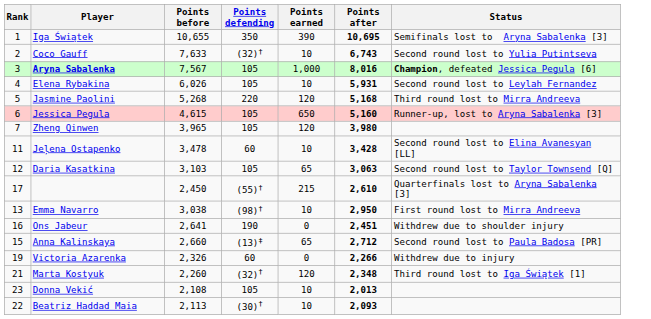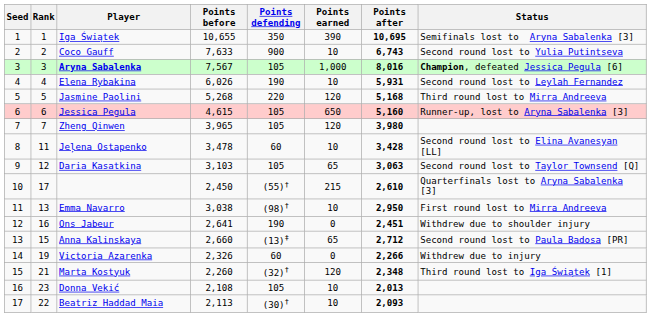 <table class="wikitable sortable">
 <tr>
+<th style="width:30px;">Seed</th>
 <th style="width:30px;">Rank</th>
 <th style="width:185px;">Player</th>
 <th style="width:75px;">Points before</th>
 <th style="width:75px;"><a href='#'>Points defending</a></th>
 <th style="width:75px;">Points earned</th>
 <th style="width:75px;">Points after</th>
 <th style="width:320px;">Status</th>
 </tr>
 <tr>
 <td style="text-align:center;">1</td>
+<td style="text-align:center;">1</td>
 <td> <a href='#'>Iga Świątek</a></td>
 <td style="text-align:center;">10,655</td>
 <td style="text-align:center;">350</td>
 <td style="text-align:center;">390</td>
 <td style="text-align:center;"><strong>10,695</strong></td>
 <td>Semifinals lost to  <a href='#'>Aryna Sabalenka</a> [3]</td>
 </tr>
 <tr>
 <td style="text-align:center;">2</td>
+<td style="text-align:center;">2</td>
 <td> <a href='#'>Coco Gauff</a></td>
 <td style="text-align:center;">7,633</td>
-<td style="text-align:center;">(32)<sup>†</sup></td>
+<td style="text-align:center;">900</td>
 <td style="text-align:center;">10</td>
 <td style="text-align:center;"><strong>6,743</strong></td>
 <td>Second round lost to  <a href='#'>Yulia Putintseva</a></td>
 </tr>
 <tr bgcolor=#cfc>
+<td style="text-align:center;">3</td>
 <td style="text-align:center;">3</td>
 <td> <strong><a href='#'>Aryna Sabalenka</a></strong></td>
 <td style="text-align:center;">7,567</td>
 <td style="text-align:center;">105</td>
 <td style="text-align:center;">1,000</td>
 <td style="text-align:center;"><strong>8,016</strong></td>
 <td><strong>Champion</strong>, defeated  <a href='#'>Jessica Pegula</a> [6]</td>
 </tr>
 <tr>
 <td style="text-align:center;">4</td>
+<td style="text-align:center;">4</td>
 <td> <a href='#'>Elena Rybakina</a></td>
 <td style="text-align:center;">6,026</td>
-<td style="text-align:center;">105</td>
+<td style="text-align:center;">190</td>
 <td style="text-align:center;">10</td>
 <td style="text-align:center;"><strong>5,931</strong></td>
 <td>Second round lost to  <a href='#'>Leylah Fernandez</a></td>
 </tr>
 <tr>
+<td style="text-align:center;">5</td>
 <td style="text-align:center;">5</td>
 <td> <a href='#'>Jasmine Paolini</a></td>
 <td style="text-align:center;">5,268</td>
 <td style="text-align:center;">220</td>
 <td style="text-align:center;">120</td>
 <td style="text-align:center;"><strong>5,168</strong></td>
 <td>Third round lost to  <a href='#'>Mirra Andreeva</a></td>
 </tr>
 <tr bgcolor=#fcc>
 <td style="text-align:center;">6</td>
+<td style="text-align:center;">6</td>
 <td> <a href='#'>Jessica Pegula</a></td>
 <td style="text-align:center;">4,615</td>
 <td style="text-align:center;">105</td>
 <td style="text-align:center;">650</td>
 <td style="text-align:center;"><strong>5,160</strong></td>
 <td>Runner-up, lost to  <a href='#'>Aryna Sabalenka</a> [3]</td>
 </tr>
 <tr>
 <td style="text-align:center;">7</td>
+<td style="text-align:center;">7</td>
 <td> <a href='#'>Zheng Qinwen</a></td>
 <td style="text-align:center;">3,965</td>
 <td style="text-align:center;">105</td>
 <td style="text-align:center;">120</td>
 <td style="text-align:center;"><strong>3,980</strong></td>
 <td></td>
 </tr>
 <tr>
+<td style="text-align:center;">8</td>
 <td style="text-align:center;">11</td>
 <td> <a href='#'>Jeļena Ostapenko</a></td>
 <td style="text-align:center;">3,478</td>
 <td style="text-align:center;">60</td>
 <td style="text-align:center;">10</td>
 <td style="text-align:center;"><strong>3,428</strong></td>
 <td>Second round lost to  <a href='#'>Elina Avanesyan</a> [LL]</td>
 </tr>
 <tr>
+<td style="text-align:center;">9</td>
 <td style="text-align:center;">12</td>
 <td> <a href='#'>Daria Kasatkina</a></td>
 <td style="text-align:center;">3,103</td>
 <td style="text-align:center;">105</td>
 <td style="text-align:center;">65</td>
 <td style="text-align:center;"><strong>3,063</strong></td>
 <td>Second round lost to  <a href='#'>Taylor Townsend</a> [Q]</td>
 </tr>
 <tr>
+<td style="text-align:center;">10</td>
 <td style="text-align:center;">17</td>
 <td></td>
 <td style="text-align:center;">2,450</td>
 <td style="text-align:center;">(55)<sup>†</sup></td>
 <td style="text-align:center;">215</td>
 <td style="text-align:center;"><strong>2,610</strong></td>
 <td>Quarterfinals lost to  <a href='#'>Aryna Sabalenka</a> [3]</td>
 </tr>
 <tr>
+<td style="text-align:center;">11</td>
 <td style="text-align:center;">13</td>
 <td> <a href='#'>Emma Navarro</a></td>
 <td style="text-align:center;">3,038</td>
 <td style="text-align:center;">(98)<sup>†</sup></td>
 <td style="text-align:center;">10</td>
 <td style="text-align:center;"><strong>2,950</strong></td>
 <td>First round lost to  <a href='#'>Mirra Andreeva</a></td>
 </tr>
 <tr>
+<td style="text-align:center;">12</td>
 <td style="text-align:center;">16</td>
 <td> <a href='#'>Ons Jabeur</a></td>
 <td style="text-align:center;">2,641</td>
 <td style="text-align:center;">190</td>
 <td style="text-align:center;">0</td>
 <td style="text-align:center;"><strong>2,451</strong></td>
 <td>Withdrew due to shoulder injury</td>
 </tr>
 <tr>
+<td style="text-align:center;">13</td>
 <td style="text-align:center;">15</td>
 <td> <a href='#'>Anna Kalinskaya</a></td>
 <td style="text-align:center;">2,660</td>
 <td style="text-align:center;">(13)<sup>‡</sup></td>
 <td style="text-align:center;">65</td>
 <td style="text-align:center;"><strong>2,712</strong></td>
 <td>Second round lost to  <a href='#'>Paula Badosa</a> [PR]</td>
 </tr>
 <tr>
+<td style="text-align:center;">14</td>
 <td style="text-align:center;">19</td>
 <td> <a href='#'>Victoria Azarenka</a></td>
 <td style="text-align:center;">2,326</td>
 <td style="text-align:center;">60</td>
 <td style="text-align:center;">0</td>
 <td style="text-align:center;"><strong>2,266</strong></td>
 <td>Withdrew due to injury</td>
 </tr>
 <tr>
+<td style="text-align:center;">15</td>
 <td style="text-align:center;">21</td>
 <td> <a href='#'>Marta Kostyuk</a></td>
 <td style="text-align:center;">2,260</td>
 <td style="text-align:center;">(32)<sup>†</sup></td>
 <td style="text-align:center;">120</td>
 <td style="text-align:center;"><strong>2,348</strong></td>
 <td>Third round lost to  <a href='#'>Iga Świątek</a> [1]</td>
 </tr>
 <tr>
+<td style="text-align:center;">16</td>
 <td style="text-align:center;">23</td>
 <td> <a href='#'>Donna Vekić</a></td>
 <td style="text-align:center;">2,108</td>
 <td style="text-align:center;">105</td>
 <td style="text-align:center;">10</td>
 <td style="text-align:center;"><strong>2,013</strong></td>
 <td></td>
 </tr>
 <tr>
+<td style="text-align:center;">17</td>
 <td style="text-align:center;">22</td>
 <td> <a href='#'>Beatriz Haddad Maia</a></td>
 <td style="text-align:center;">2,113</td>
 <td style="text-align:center;">(30)<sup>†</sup></td>
 <td style="text-align:center;">10</td>
 <td style="text-align:center;"><strong>2,093</strong></td>
 <td></td>
 </tr>
 </table>
